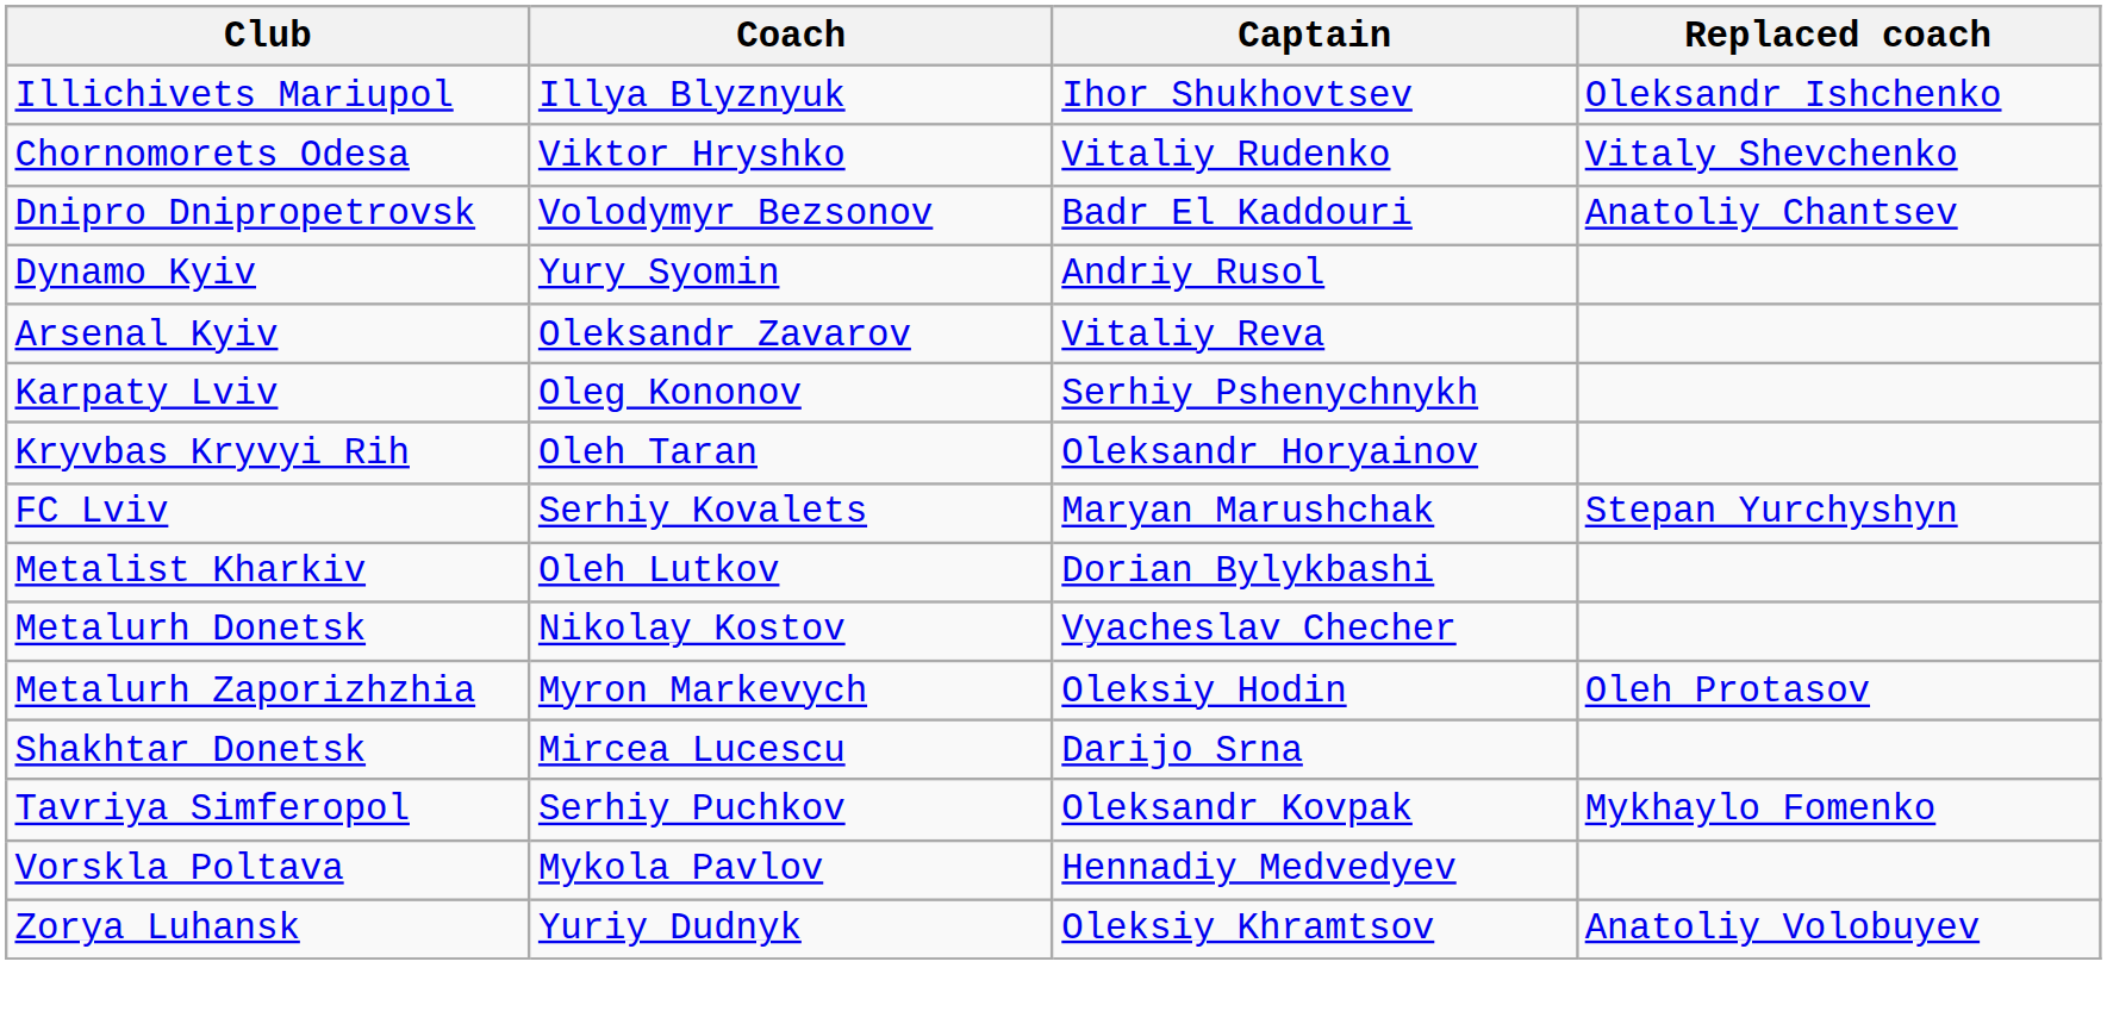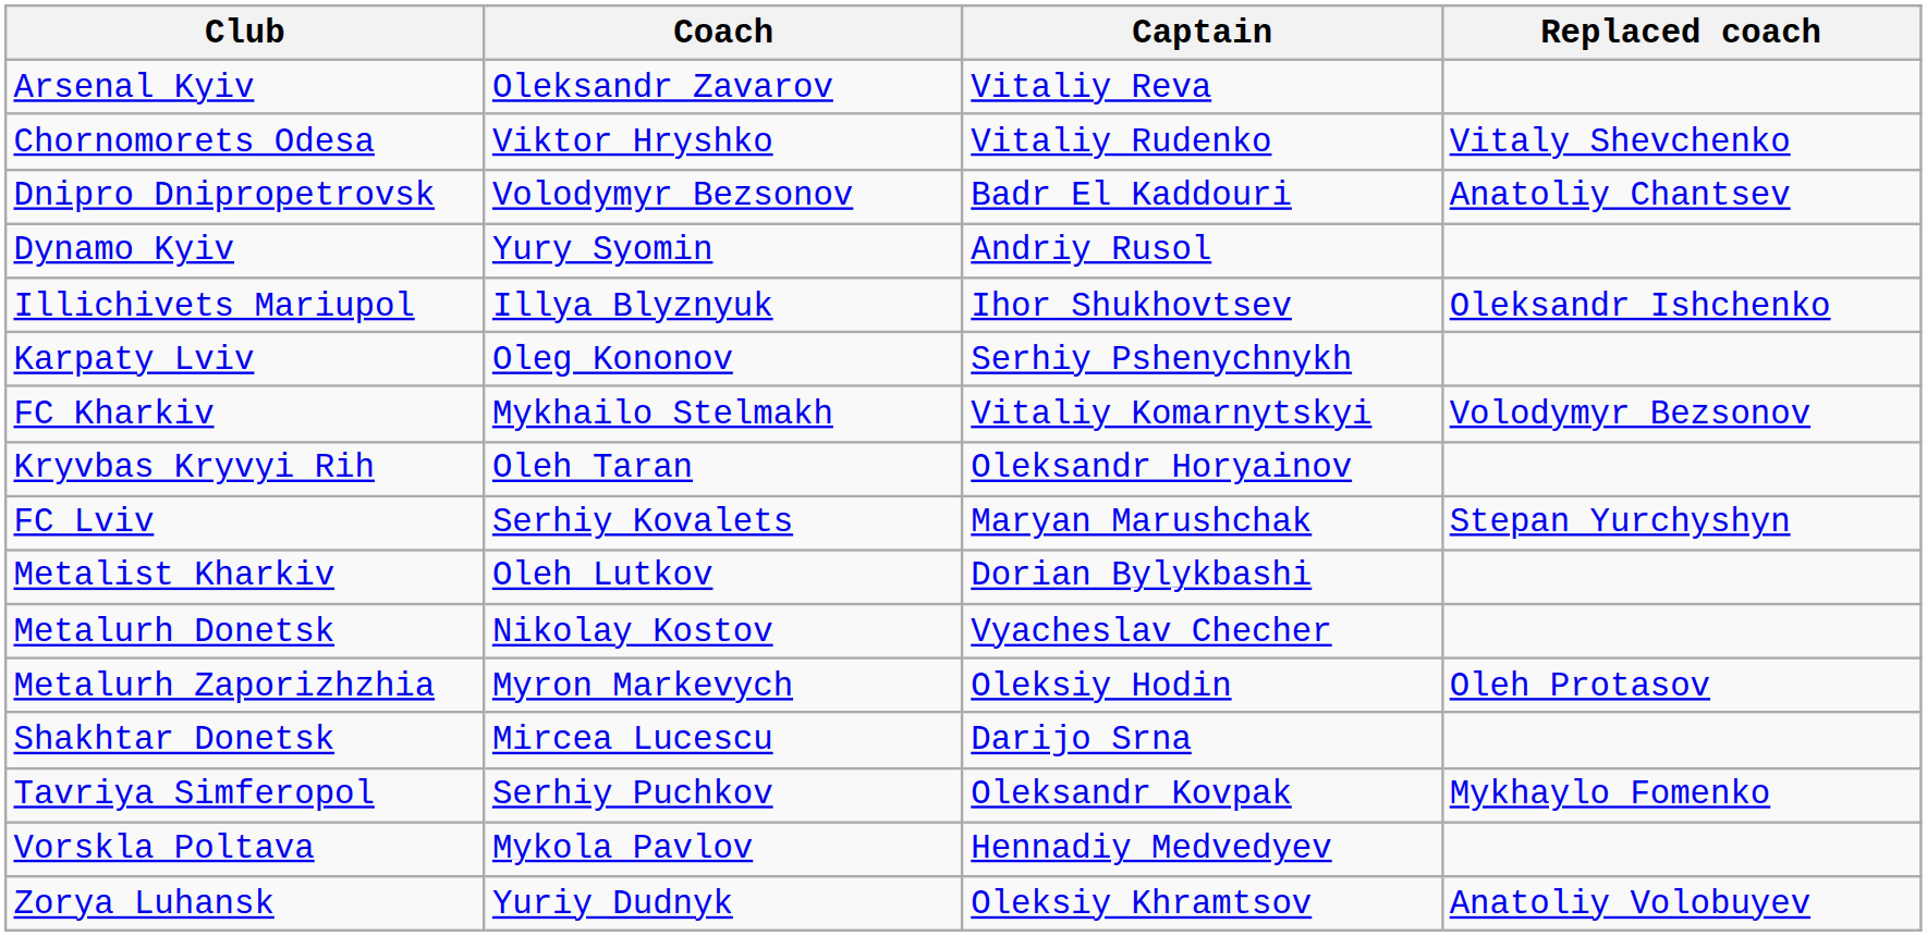 <table class="wikitable">
 <tr>
 <th style="width:180px;">Club</th>
 <th style="width:180px;">Coach</th>
 <th style="width:180px;">Captain</th>
 <th style="width:180px;">Replaced coach</th>
 </tr>
 <tr>
-<td><a href='#'>Illichivets Mariupol</a></td>
-<td> <a href='#'>Illya Blyznyuk</a></td>
-<td> <a href='#'>Ihor Shukhovtsev</a></td>
-<td> <a href='#'>Oleksandr Ishchenko</a></td>
+<td><a href='#'>Arsenal Kyiv</a></td>
+<td> <a href='#'>Oleksandr Zavarov</a></td>
+<td> <a href='#'>Vitaliy Reva</a></td>
+<td></td>
 </tr>
 <tr>
 <td><a href='#'>Chornomorets Odesa</a></td>
 <td> <a href='#'>Viktor Hryshko</a></td>
 <td> <a href='#'>Vitaliy Rudenko</a></td>
 <td> <a href='#'>Vitaly Shevchenko</a></td>
 </tr>
 <tr>
 <td><a href='#'>Dnipro Dnipropetrovsk</a></td>
 <td> <a href='#'>Volodymyr Bezsonov</a></td>
 <td> <a href='#'>Badr El Kaddouri</a></td>
 <td> <a href='#'>Anatoliy Chantsev</a></td>
 </tr>
 <tr>
 <td><a href='#'>Dynamo Kyiv</a></td>
 <td> <a href='#'>Yury Syomin</a></td>
 <td> <a href='#'>Andriy Rusol</a></td>
 <td></td>
 </tr>
 <tr>
-<td><a href='#'>Arsenal Kyiv</a></td>
-<td> <a href='#'>Oleksandr Zavarov</a></td>
-<td> <a href='#'>Vitaliy Reva</a></td>
-<td></td>
+<td><a href='#'>Illichivets Mariupol</a></td>
+<td> <a href='#'>Illya Blyznyuk</a></td>
+<td> <a href='#'>Ihor Shukhovtsev</a></td>
+<td> <a href='#'>Oleksandr Ishchenko</a></td>
 </tr>
 <tr>
 <td><a href='#'>Karpaty Lviv</a></td>
 <td> <a href='#'>Oleg Kononov</a></td>
 <td> <a href='#'>Serhiy Pshenychnykh</a></td>
 <td></td>
+</tr>
+<tr>
+<td><a href='#'>FC Kharkiv</a></td>
+<td> <a href='#'>Mykhailo Stelmakh</a></td>
+<td> <a href='#'>Vitaliy Komarnytskyi</a></td>
+<td> <a href='#'>Volodymyr Bezsonov</a></td>
 </tr>
 <tr>
 <td><a href='#'>Kryvbas Kryvyi Rih</a></td>
 <td> <a href='#'>Oleh Taran</a></td>
 <td> <a href='#'>Oleksandr Horyainov</a></td>
 <td></td>
 </tr>
 <tr>
 <td><a href='#'>FC Lviv</a></td>
 <td> <a href='#'>Serhiy Kovalets</a></td>
 <td> <a href='#'>Maryan Marushchak</a></td>
 <td> <a href='#'>Stepan Yurchyshyn</a></td>
 </tr>
 <tr>
 <td><a href='#'>Metalist Kharkiv</a></td>
 <td> <a href='#'>Oleh Lutkov</a></td>
 <td> <a href='#'>Dorian Bylykbashi</a></td>
 <td></td>
 </tr>
 <tr>
 <td><a href='#'>Metalurh Donetsk</a></td>
 <td> <a href='#'>Nikolay Kostov</a></td>
 <td> <a href='#'>Vyacheslav Checher</a></td>
 <td></td>
 </tr>
 <tr>
 <td><a href='#'>Metalurh Zaporizhzhia</a></td>
 <td> <a href='#'>Myron Markevych</a></td>
 <td> <a href='#'>Oleksiy Hodin</a></td>
 <td> <a href='#'>Oleh Protasov</a></td>
 </tr>
 <tr>
 <td><a href='#'>Shakhtar Donetsk</a></td>
 <td> <a href='#'>Mircea Lucescu</a></td>
 <td> <a href='#'>Darijo Srna</a></td>
 <td></td>
 </tr>
 <tr>
 <td><a href='#'>Tavriya Simferopol</a></td>
 <td> <a href='#'>Serhiy Puchkov</a></td>
 <td> <a href='#'>Oleksandr Kovpak</a></td>
 <td> <a href='#'>Mykhaylo Fomenko</a></td>
 </tr>
 <tr>
 <td><a href='#'>Vorskla Poltava</a></td>
 <td> <a href='#'>Mykola Pavlov</a></td>
 <td> <a href='#'>Hennadiy Medvedyev</a></td>
 <td></td>
 </tr>
 <tr>
 <td><a href='#'>Zorya Luhansk</a></td>
 <td> <a href='#'>Yuriy Dudnyk</a></td>
 <td> <a href='#'>Oleksiy Khramtsov</a></td>
 <td> <a href='#'>Anatoliy Volobuyev</a></td>
 </tr>
 </table>
